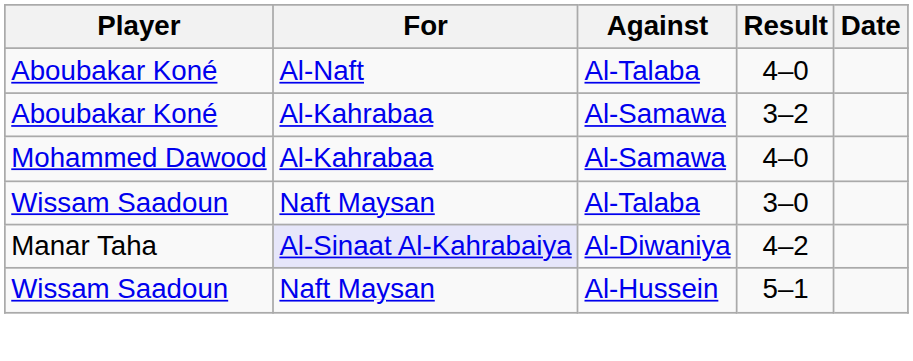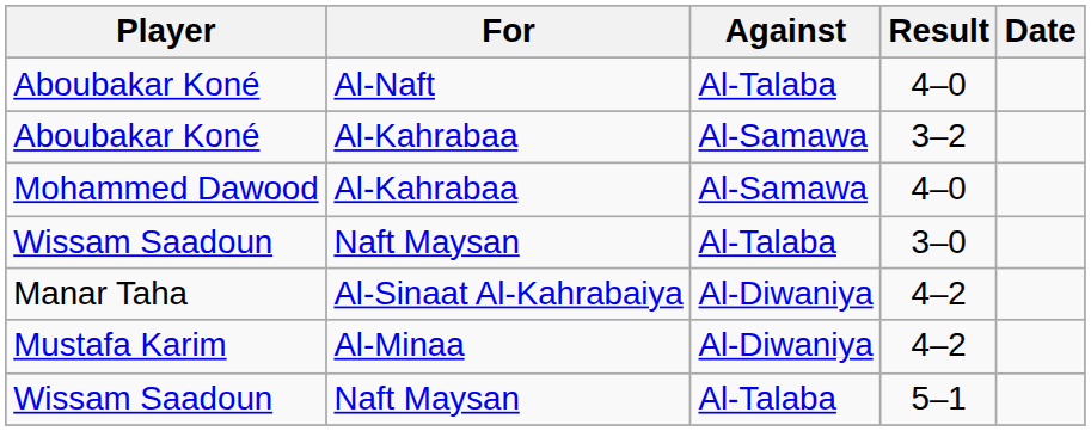 <table class="wikitable sortable">
 <tr>
 <th>Player</th>
 <th>For</th>
 <th>Against</th>
 <th align=center>Result</th>
 <th>Date</th>
 </tr>
 <tr>
 <td> <a href='#'>Aboubakar Koné</a></td>
 <td><a href='#'>Al-Naft</a></td>
 <td><a href='#'>Al-Talaba</a></td>
 <td align="center">4–0</td>
 <td></td>
 </tr>
 <tr>
 <td> <a href='#'>Aboubakar Koné</a></td>
 <td><a href='#'>Al-Kahrabaa</a></td>
 <td><a href='#'>Al-Samawa</a></td>
 <td align="center">3–2</td>
 <td></td>
 </tr>
 <tr>
 <td> <a href='#'>Mohammed Dawood</a></td>
 <td><a href='#'>Al-Kahrabaa</a></td>
 <td><a href='#'>Al-Samawa</a></td>
 <td align="center">4–0</td>
 <td></td>
 </tr>
 <tr>
 <td> <a href='#'>Wissam Saadoun</a></td>
 <td><a href='#'>Naft Maysan</a></td>
 <td><a href='#'>Al-Talaba</a></td>
 <td align="center">3–0</td>
 <td></td>
 </tr>
 <tr>
 <td> Manar Taha</td>
-<td style="background: lavender;"><a href='#'>Al-Sinaat Al-Kahrabaiya</a></td>
+<td><a href='#'>Al-Sinaat Al-Kahrabaiya</a></td>
+<td><a href='#'>Al-Diwaniya</a></td>
+<td align="center">4–2</td>
+<td></td>
+</tr>
+<tr>
+<td> <a href='#'>Mustafa Karim</a></td>
+<td><a href='#'>Al-Minaa</a></td>
 <td><a href='#'>Al-Diwaniya</a></td>
 <td align="center">4–2</td>
 <td></td>
 </tr>
 <tr>
 <td> <a href='#'>Wissam Saadoun</a></td>
 <td><a href='#'>Naft Maysan</a></td>
-<td><a href='#'>Al-Hussein</a></td>
+<td><a href='#'>Al-Talaba</a></td>
 <td align="center">5–1</td>
 <td></td>
 </tr>
 </table>
